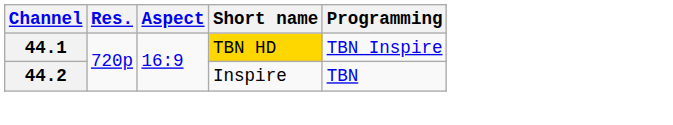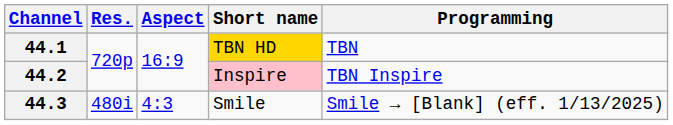 <table class="wikitable">
 <tr>
 <th scope = "col"><a href='#'>Channel</a></th>
 <th scope = "col"><a href='#'>Res.</a></th>
 <th scope = "col"><a href='#'>Aspect</a></th>
 <th scope = "col">Short name</th>
 <th scope = "col">Programming</th>
 </tr>
 <tr>
 <th scope = "row">44.1</th>
 <td rowspan=2><a href='#'>720p</a></td>
 <td rowspan=2><a href='#'>16:9</a></td>
 <td style="background: gold;">TBN HD</td>
+<td><a href='#'>TBN</a></td>
+</tr>
+<tr>
+<th scope = "row">44.2</th>
+<td style="background: pink;">Inspire</td>
 <td><a href='#'>TBN Inspire</a></td>
 </tr>
 <tr>
-<th scope = "row">44.2</th>
-<td>Inspire</td>
-<td><a href='#'>TBN</a></td>
+<th scope = "row">44.3</th>
+<td><a href='#'>480i</a></td>
+<td><a href='#'>4:3</a></td>
+<td>Smile</td>
+<td><a href='#'>Smile</a> → [Blank] (eff. 1/13/2025)</td>
 </tr>
 </table>
